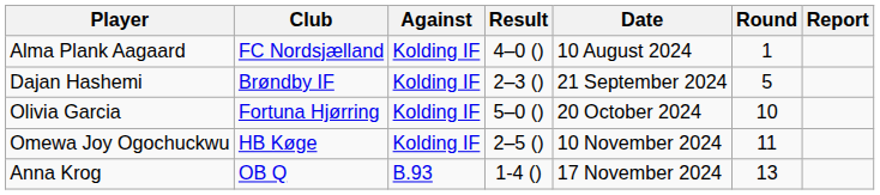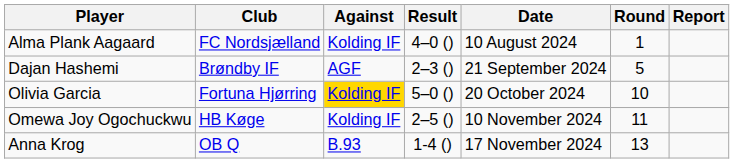 <table class="wikitable sortable">
 <tr>
 <th>Player</th>
 <th>Club</th>
 <th>Against</th>
 <th>Result</th>
 <th>Date</th>
 <th>Round</th>
 <th>Report</th>
 </tr>
 <tr>
 <td> Alma Plank Aagaard</td>
 <td><a href='#'>FC Nordsjælland</a></td>
 <td><a href='#'>Kolding IF</a></td>
 <td style="text-align:center">4–0 ()</td>
 <td>10 August 2024</td>
 <td style="text-align:center">1</td>
 <td></td>
 </tr>
 <tr>
 <td> Dajan Hashemi</td>
 <td><a href='#'>Brøndby IF</a></td>
-<td><a href='#'>Kolding IF</a></td>
+<td><a href='#'>AGF</a></td>
 <td style="text-align:center">2–3 ()</td>
 <td>21 September 2024</td>
 <td style="text-align:center">5</td>
 <td></td>
 </tr>
 <tr>
 <td> Olivia Garcia</td>
 <td><a href='#'>Fortuna Hjørring</a></td>
-<td><a href='#'>Kolding IF</a></td>
+<td style="background: gold;"><a href='#'>Kolding IF</a></td>
 <td style="text-align:center">5–0 ()</td>
 <td>20 October 2024</td>
 <td style="text-align:center">10</td>
 <td></td>
 </tr>
 <tr>
 <td> Omewa Joy Ogochuckwu</td>
 <td><a href='#'>HB Køge</a></td>
 <td><a href='#'>Kolding IF</a></td>
 <td style="text-align:center">2–5 ()</td>
 <td>10 November 2024</td>
 <td style="text-align:center">11</td>
 <td></td>
 </tr>
 <tr>
 <td> Anna Krog</td>
 <td><a href='#'>OB Q</a></td>
 <td><a href='#'>B.93</a></td>
 <td style="text-align:center">1-4 ()</td>
 <td>17 November 2024</td>
 <td style="text-align:center">13</td>
 <td></td>
 </tr>
 </table>
